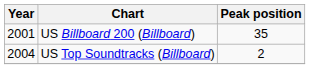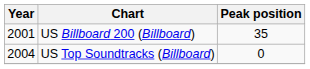 <table class="wikitable">
 <tr>
 <th align="left">Year</th>
 <th align="left">Chart</th>
 <th align="left">Peak position</th>
 </tr>
 <tr>
 <td align="left">2001</td>
 <td align="left">US <a href='#'><em>Billboard</em> 200</a> (<em><a href='#'>Billboard</a></em>)</td>
 <td align="center">35</td>
 </tr>
 <tr>
 <td align="left">2004</td>
 <td align="left">US <a href='#'>Top Soundtracks</a> (<em><a href='#'>Billboard</a></em>)</td>
-<td align="center">2</td>
+<td align="center">0</td>
 </tr>
 <tr>
 </tr>
 </table>
